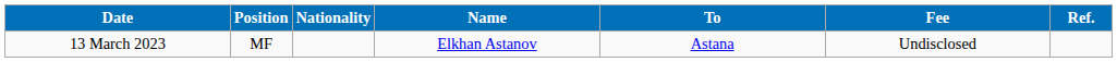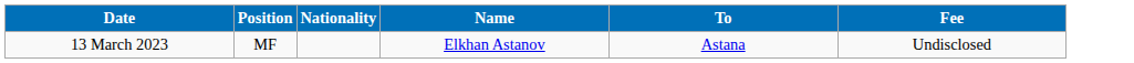 <table class="wikitable"  style="text-align:center; font-size:90%; ">
 <tr>
 <th style="background:#0070B8; color:#FFFFFF; width:200px;">Date</th>
 <th style="background:#0070B8; color:#FFFFFF; width:50px;">Position</th>
 <th style="background:#0070B8; color:#FFFFFF; width:50px;">Nationality</th>
 <th style="background:#0070B8; color:#FFFFFF; width:200px;">Name</th>
 <th style="background:#0070B8; color:#FFFFFF; width:200px;">To</th>
 <th style="background:#0070B8; color:#FFFFFF; width:200px;">Fee</th>
-<th style="background:#0070B8; color:#FFFFFF; width:50px;">Ref.</th>
 </tr>
 <tr>
 <td>13 March 2023</td>
 <td>MF</td>
 <td></td>
 <td><a href='#'>Elkhan Astanov</a></td>
 <td><a href='#'>Astana</a></td>
 <td>Undisclosed</td>
-<td></td>
 </tr>
 </table>
